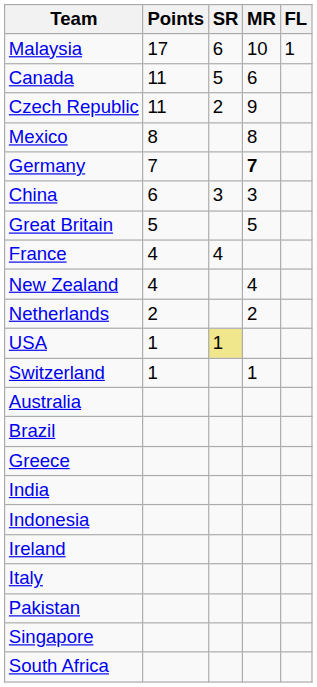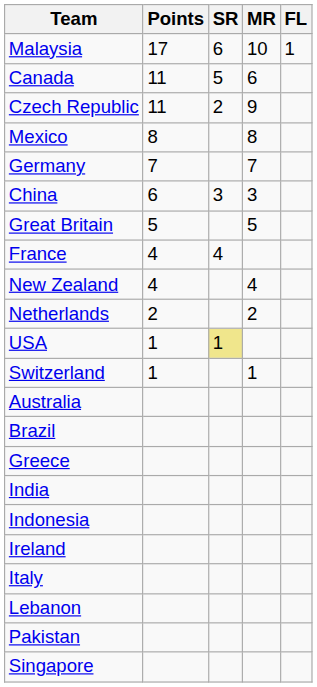 <table class="wikitable">
 <tr>
 <th>Team</th>
 <th>Points</th>
 <th>SR</th>
 <th>MR</th>
 <th>FL</th>
 </tr>
 <tr>
 <td> <a href='#'>Malaysia</a></td>
 <td>17</td>
 <td>6</td>
 <td>10</td>
 <td>1</td>
 </tr>
 <tr>
 <td> <a href='#'>Canada</a></td>
 <td>11</td>
 <td>5</td>
 <td>6</td>
 <td></td>
 </tr>
 <tr>
 <td> <a href='#'>Czech Republic</a></td>
 <td>11</td>
 <td>2</td>
 <td>9</td>
 <td></td>
 </tr>
 <tr>
 <td> <a href='#'>Mexico</a></td>
 <td>8</td>
 <td></td>
 <td>8</td>
 <td></td>
 </tr>
 <tr>
 <td> <a href='#'>Germany</a></td>
 <td>7</td>
 <td></td>
-<td><strong>7</strong></td>
+<td>7</td>
 <td></td>
 </tr>
 <tr>
 <td> <a href='#'>China</a></td>
 <td>6</td>
 <td>3</td>
 <td>3</td>
 <td></td>
 </tr>
 <tr>
 <td> <a href='#'>Great Britain</a></td>
 <td>5</td>
 <td></td>
 <td>5</td>
 <td></td>
 </tr>
 <tr>
 <td> <a href='#'>France</a></td>
 <td>4</td>
 <td>4</td>
 <td></td>
 <td></td>
 </tr>
 <tr>
 <td> <a href='#'>New Zealand</a></td>
 <td>4</td>
 <td></td>
 <td>4</td>
 <td></td>
 </tr>
 <tr>
 <td> <a href='#'>Netherlands</a></td>
 <td>2</td>
 <td></td>
 <td>2</td>
 <td></td>
 </tr>
 <tr>
 <td> <a href='#'>USA</a></td>
 <td>1</td>
 <td style="background: khaki;">1</td>
 <td></td>
 <td></td>
 </tr>
 <tr>
 <td> <a href='#'>Switzerland</a></td>
 <td>1</td>
 <td></td>
 <td>1</td>
 <td></td>
 </tr>
 <tr>
 <td> <a href='#'>Australia</a></td>
 <td></td>
 <td></td>
 <td></td>
 <td></td>
 </tr>
 <tr>
 <td> <a href='#'>Brazil</a></td>
 <td></td>
 <td></td>
 <td></td>
 <td></td>
 </tr>
 <tr>
 <td> <a href='#'>Greece</a></td>
 <td></td>
 <td></td>
 <td></td>
 <td></td>
 </tr>
 <tr>
 <td> <a href='#'>India</a></td>
 <td></td>
 <td></td>
 <td></td>
 <td></td>
 </tr>
 <tr>
 <td> <a href='#'>Indonesia</a></td>
 <td></td>
 <td></td>
 <td></td>
 <td></td>
 </tr>
 <tr>
 <td> <a href='#'>Ireland</a></td>
 <td></td>
 <td></td>
 <td></td>
 <td></td>
 </tr>
 <tr>
 <td> <a href='#'>Italy</a></td>
 <td></td>
 <td></td>
 <td></td>
 <td></td>
 </tr>
 <tr>
+<td> <a href='#'>Lebanon</a></td>
+<td></td>
+<td></td>
+<td></td>
+<td></td>
+</tr>
+<tr>
 <td> <a href='#'>Pakistan</a></td>
 <td></td>
 <td></td>
 <td></td>
 <td></td>
 </tr>
 <tr>
 <td> <a href='#'>Singapore</a></td>
 <td></td>
 <td></td>
 <td></td>
 <td></td>
 </tr>
-<tr>
-<td> <a href='#'>South Africa</a></td>
-<td></td>
-<td></td>
-<td></td>
-<td></td>
-</tr>
 </table>
